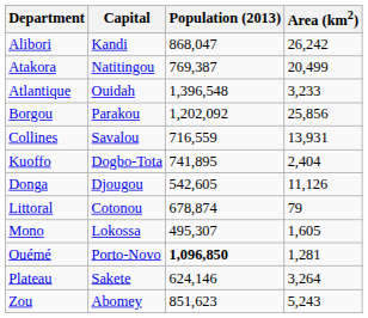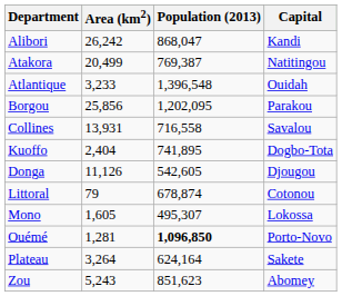 <table class="wikitable sortable">
 <tr bgcolor=#ACE1AF>
 <th>Department</th>
+<th>Area (km<sup>2</sup>) </th>
+<th>Population (2013)</th>
 <th>Capital</th>
-<th>Population (2013)</th>
-<th>Area (km<sup>2</sup>) </th>
 </tr>
 <tr>
 <td><a href='#'>Alibori</a></td>
+<td>26,242</td>
+<td>868,047</td>
 <td><a href='#'>Kandi</a></td>
-<td>868,047</td>
-<td>26,242</td>
 </tr>
 <tr>
 <td><a href='#'>Atakora</a></td>
+<td>20,499</td>
+<td>769,387</td>
 <td><a href='#'>Natitingou</a></td>
-<td>769,387</td>
-<td>20,499</td>
 </tr>
 <tr>
 <td><a href='#'>Atlantique</a></td>
+<td>3,233</td>
+<td>1,396,548</td>
 <td><a href='#'>Ouidah</a></td>
-<td>1,396,548</td>
-<td>3,233</td>
 </tr>
 <tr>
 <td><a href='#'>Borgou</a></td>
+<td>25,856</td>
+<td>1,202,095</td>
 <td><a href='#'>Parakou</a></td>
-<td>1,202,092</td>
-<td>25,856</td>
 </tr>
 <tr>
 <td><a href='#'>Collines</a></td>
+<td>13,931</td>
+<td>716,558</td>
 <td><a href='#'>Savalou</a></td>
-<td>716,559</td>
-<td>13,931</td>
 </tr>
 <tr>
 <td><a href='#'>Kuoffo</a></td>
+<td>2,404</td>
+<td>741,895</td>
 <td><a href='#'>Dogbo-Tota</a></td>
-<td>741,895</td>
-<td>2,404</td>
 </tr>
 <tr>
 <td><a href='#'>Donga</a></td>
+<td>11,126</td>
+<td>542,605</td>
 <td><a href='#'>Djougou</a></td>
-<td>542,605</td>
-<td>11,126</td>
 </tr>
 <tr>
 <td><a href='#'>Littoral</a></td>
+<td>79</td>
+<td>678,874</td>
 <td><a href='#'>Cotonou</a></td>
-<td>678,874</td>
-<td>79</td>
 </tr>
 <tr>
 <td><a href='#'>Mono</a></td>
+<td>1,605</td>
+<td>495,307</td>
 <td><a href='#'>Lokossa</a></td>
-<td>495,307</td>
-<td>1,605</td>
 </tr>
 <tr>
 <td><a href='#'>Ouémé</a></td>
+<td>1,281</td>
+<td><strong>1,096,850</strong></td>
 <td><a href='#'>Porto-Novo</a></td>
-<td><strong>1,096,850</strong></td>
-<td>1,281</td>
 </tr>
 <tr>
 <td><a href='#'>Plateau</a></td>
+<td>3,264</td>
+<td>624,164</td>
 <td><a href='#'>Sakete</a></td>
-<td>624,146</td>
-<td>3,264</td>
 </tr>
 <tr>
 <td><a href='#'>Zou</a></td>
+<td>5,243</td>
+<td>851,623</td>
 <td><a href='#'>Abomey</a></td>
-<td>851,623</td>
-<td>5,243</td>
 </tr>
 </table>
